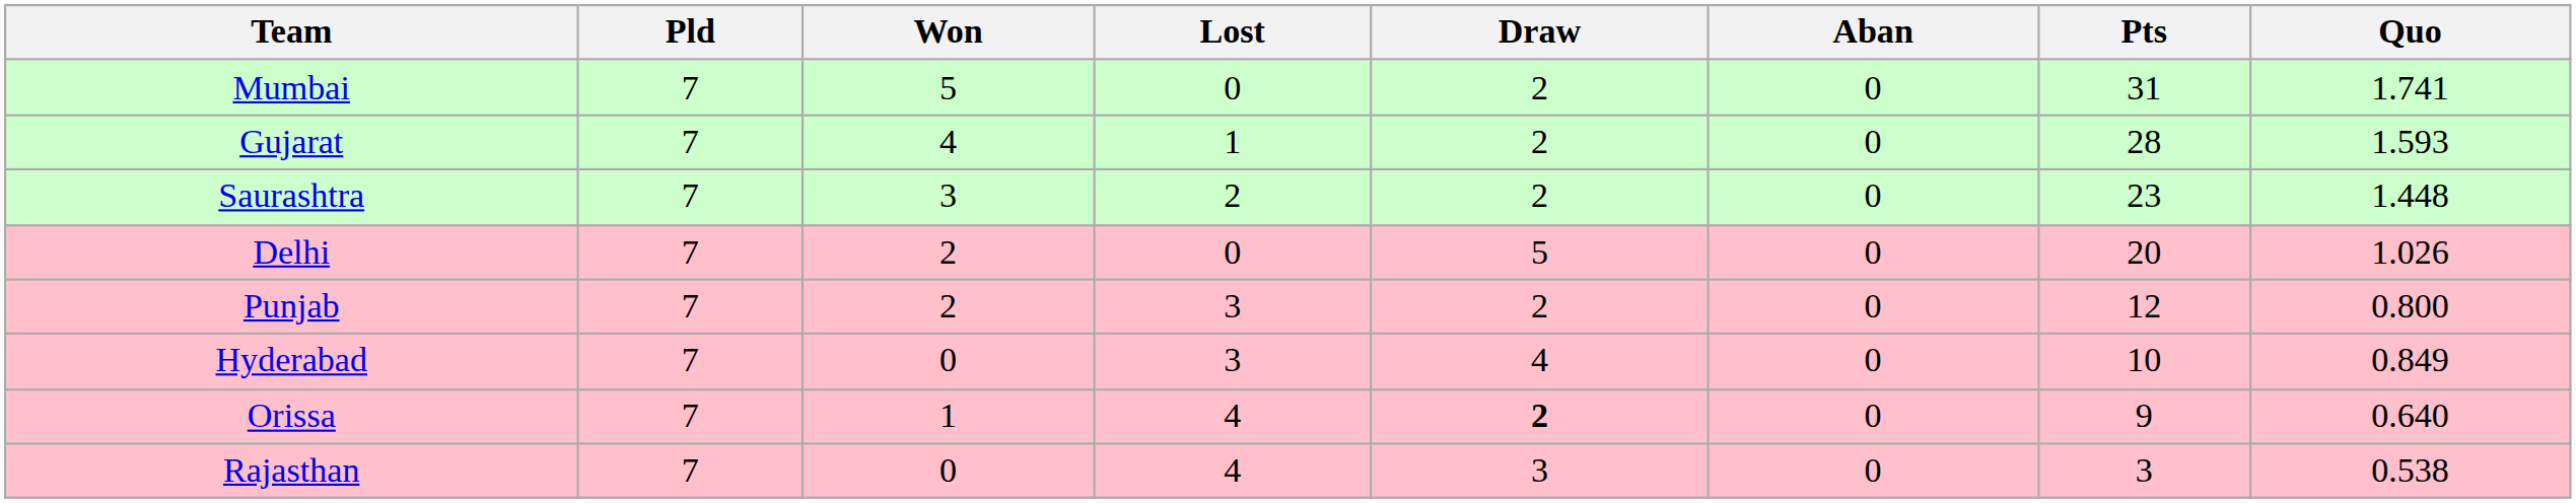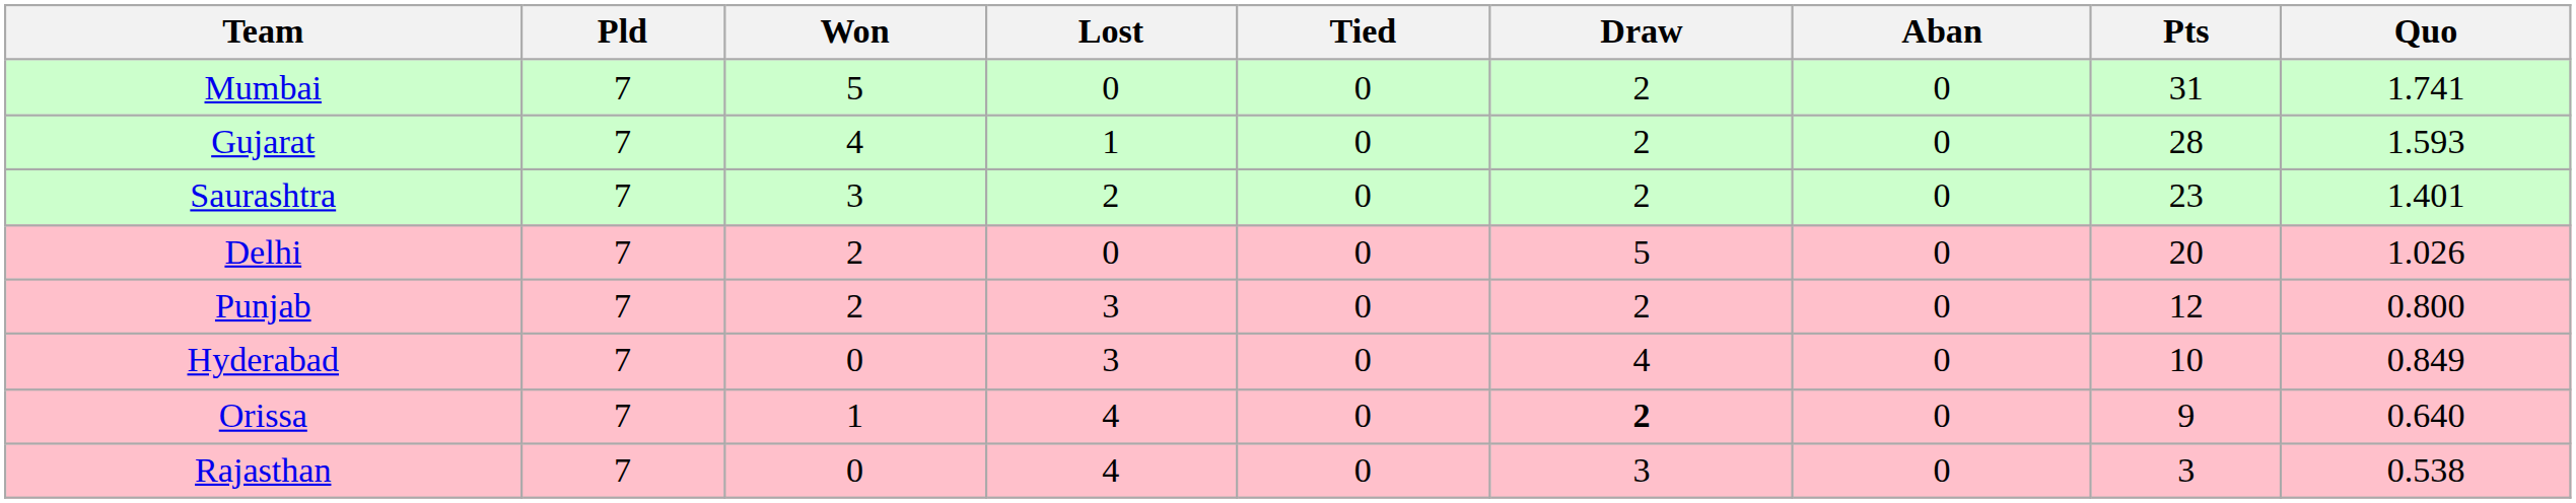 <table class="wikitable" width=75%>
 <tr>
 <th>Team</th>
 <th>Pld</th>
 <th>Won</th>
 <th>Lost</th>
+<th>Tied</th>
 <th>Draw</th>
 <th>Aban</th>
 <th>Pts</th>
 <th>Quo</th>
 </tr>
 <tr bgcolor="ccffcc" align="center">
 <td><a href='#'>Mumbai</a></td>
 <td>7</td>
 <td>5</td>
+<td>0</td>
 <td>0</td>
 <td>2</td>
 <td>0</td>
 <td>31</td>
 <td>1.741</td>
 </tr>
 <tr bgcolor="ccffcc" align="center">
 <td><a href='#'>Gujarat</a></td>
 <td>7</td>
 <td>4</td>
 <td>1</td>
+<td>0</td>
 <td>2</td>
 <td>0</td>
 <td>28</td>
 <td>1.593</td>
 </tr>
 <tr bgcolor="ccffcc" align="center">
 <td><a href='#'>Saurashtra</a></td>
 <td>7</td>
 <td>3</td>
 <td>2</td>
+<td>0</td>
 <td>2</td>
 <td>0</td>
 <td>23</td>
-<td>1.448</td>
+<td>1.401</td>
 </tr>
 <tr bgcolor="pink" align="center">
 <td><a href='#'>Delhi</a></td>
 <td>7</td>
 <td>2</td>
+<td>0</td>
 <td>0</td>
 <td>5</td>
 <td>0</td>
 <td>20</td>
 <td>1.026</td>
 </tr>
 <tr bgcolor="pink" align="center">
 <td><a href='#'>Punjab</a></td>
 <td>7</td>
 <td>2</td>
 <td>3</td>
+<td>0</td>
 <td>2</td>
 <td>0</td>
 <td>12</td>
 <td>0.800</td>
 </tr>
 <tr bgcolor="pink" align="center">
 <td><a href='#'>Hyderabad</a></td>
 <td>7</td>
 <td>0</td>
 <td>3</td>
+<td>0</td>
 <td>4</td>
 <td>0</td>
 <td>10</td>
 <td>0.849</td>
 </tr>
 <tr bgcolor="pink" align="center">
 <td><a href='#'>Orissa</a></td>
 <td>7</td>
 <td>1</td>
 <td>4</td>
+<td>0</td>
 <td><strong>2</strong></td>
 <td>0</td>
 <td>9</td>
 <td>0.640</td>
 </tr>
 <tr bgcolor="pink" align="center">
 <td><a href='#'>Rajasthan</a></td>
 <td>7</td>
 <td>0</td>
 <td>4</td>
+<td>0</td>
 <td>3</td>
 <td>0</td>
 <td>3</td>
 <td>0.538</td>
 </tr>
 </table>
